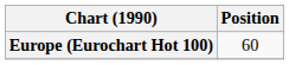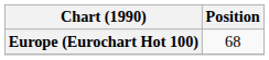 <table class="wikitable plainrowheaders">
 <tr>
 <th>Chart (1990)</th>
 <th>Position</th>
 </tr>
 <tr>
 <th scope="row">Europe (Eurochart Hot 100)</th>
-<td style="text-align:center;">60</td>
+<td style="text-align:center;">68</td>
 </tr>
 <tr>
 </tr>
 </table>
